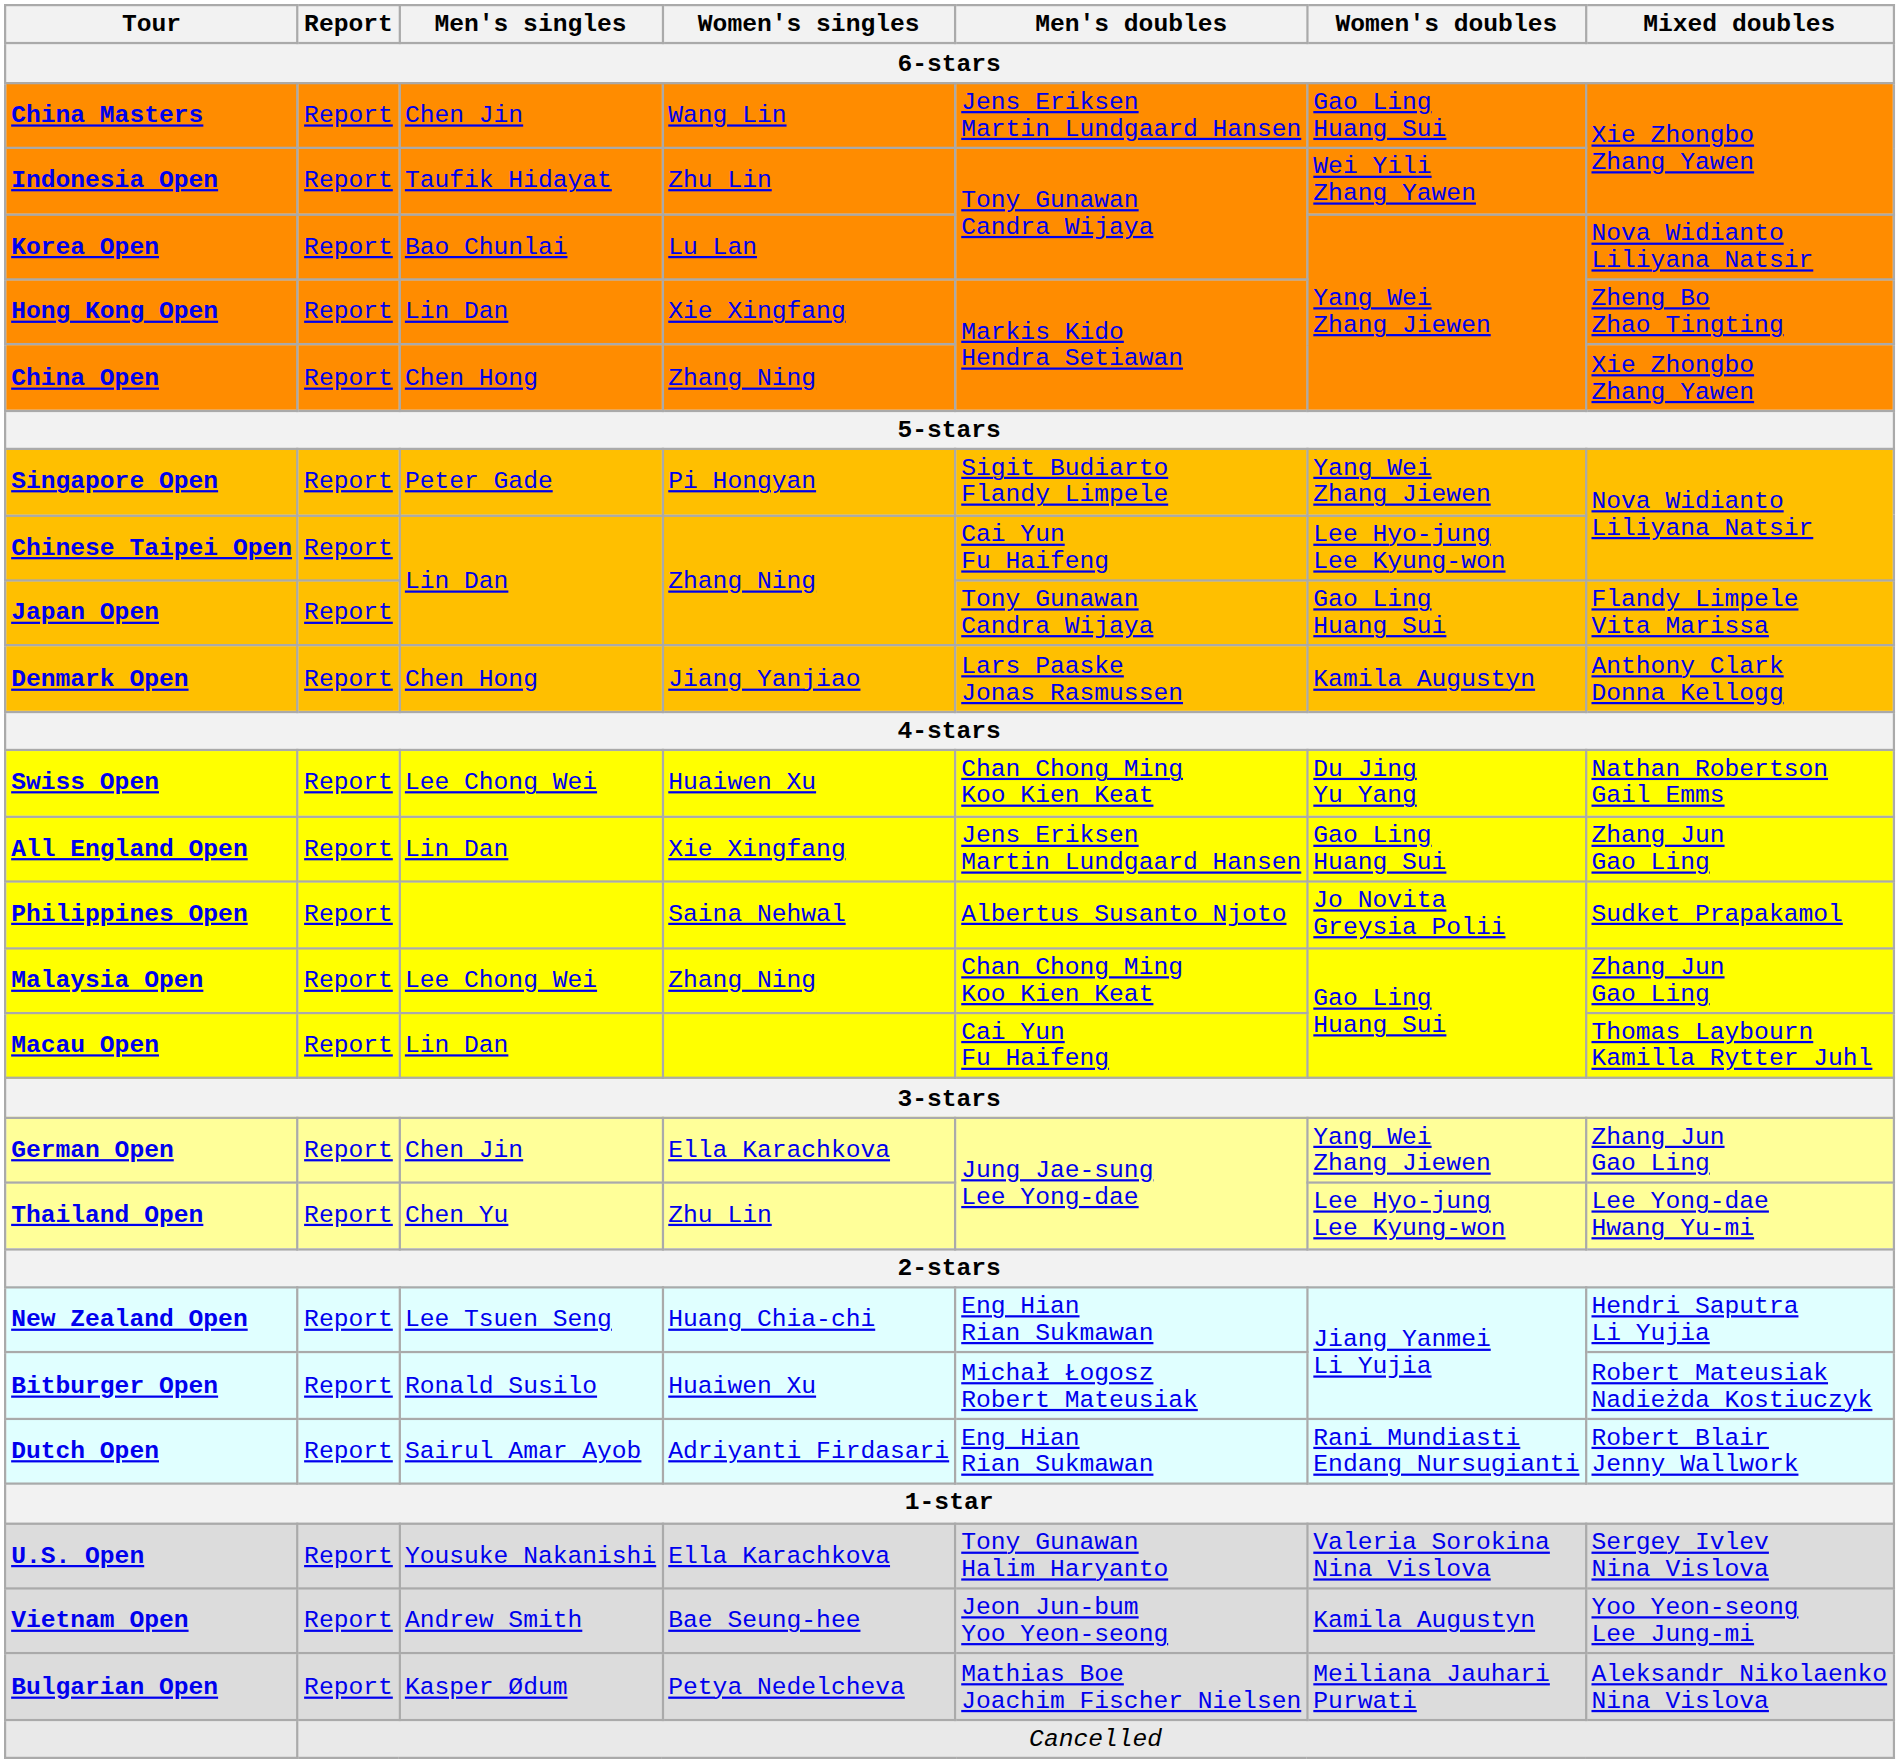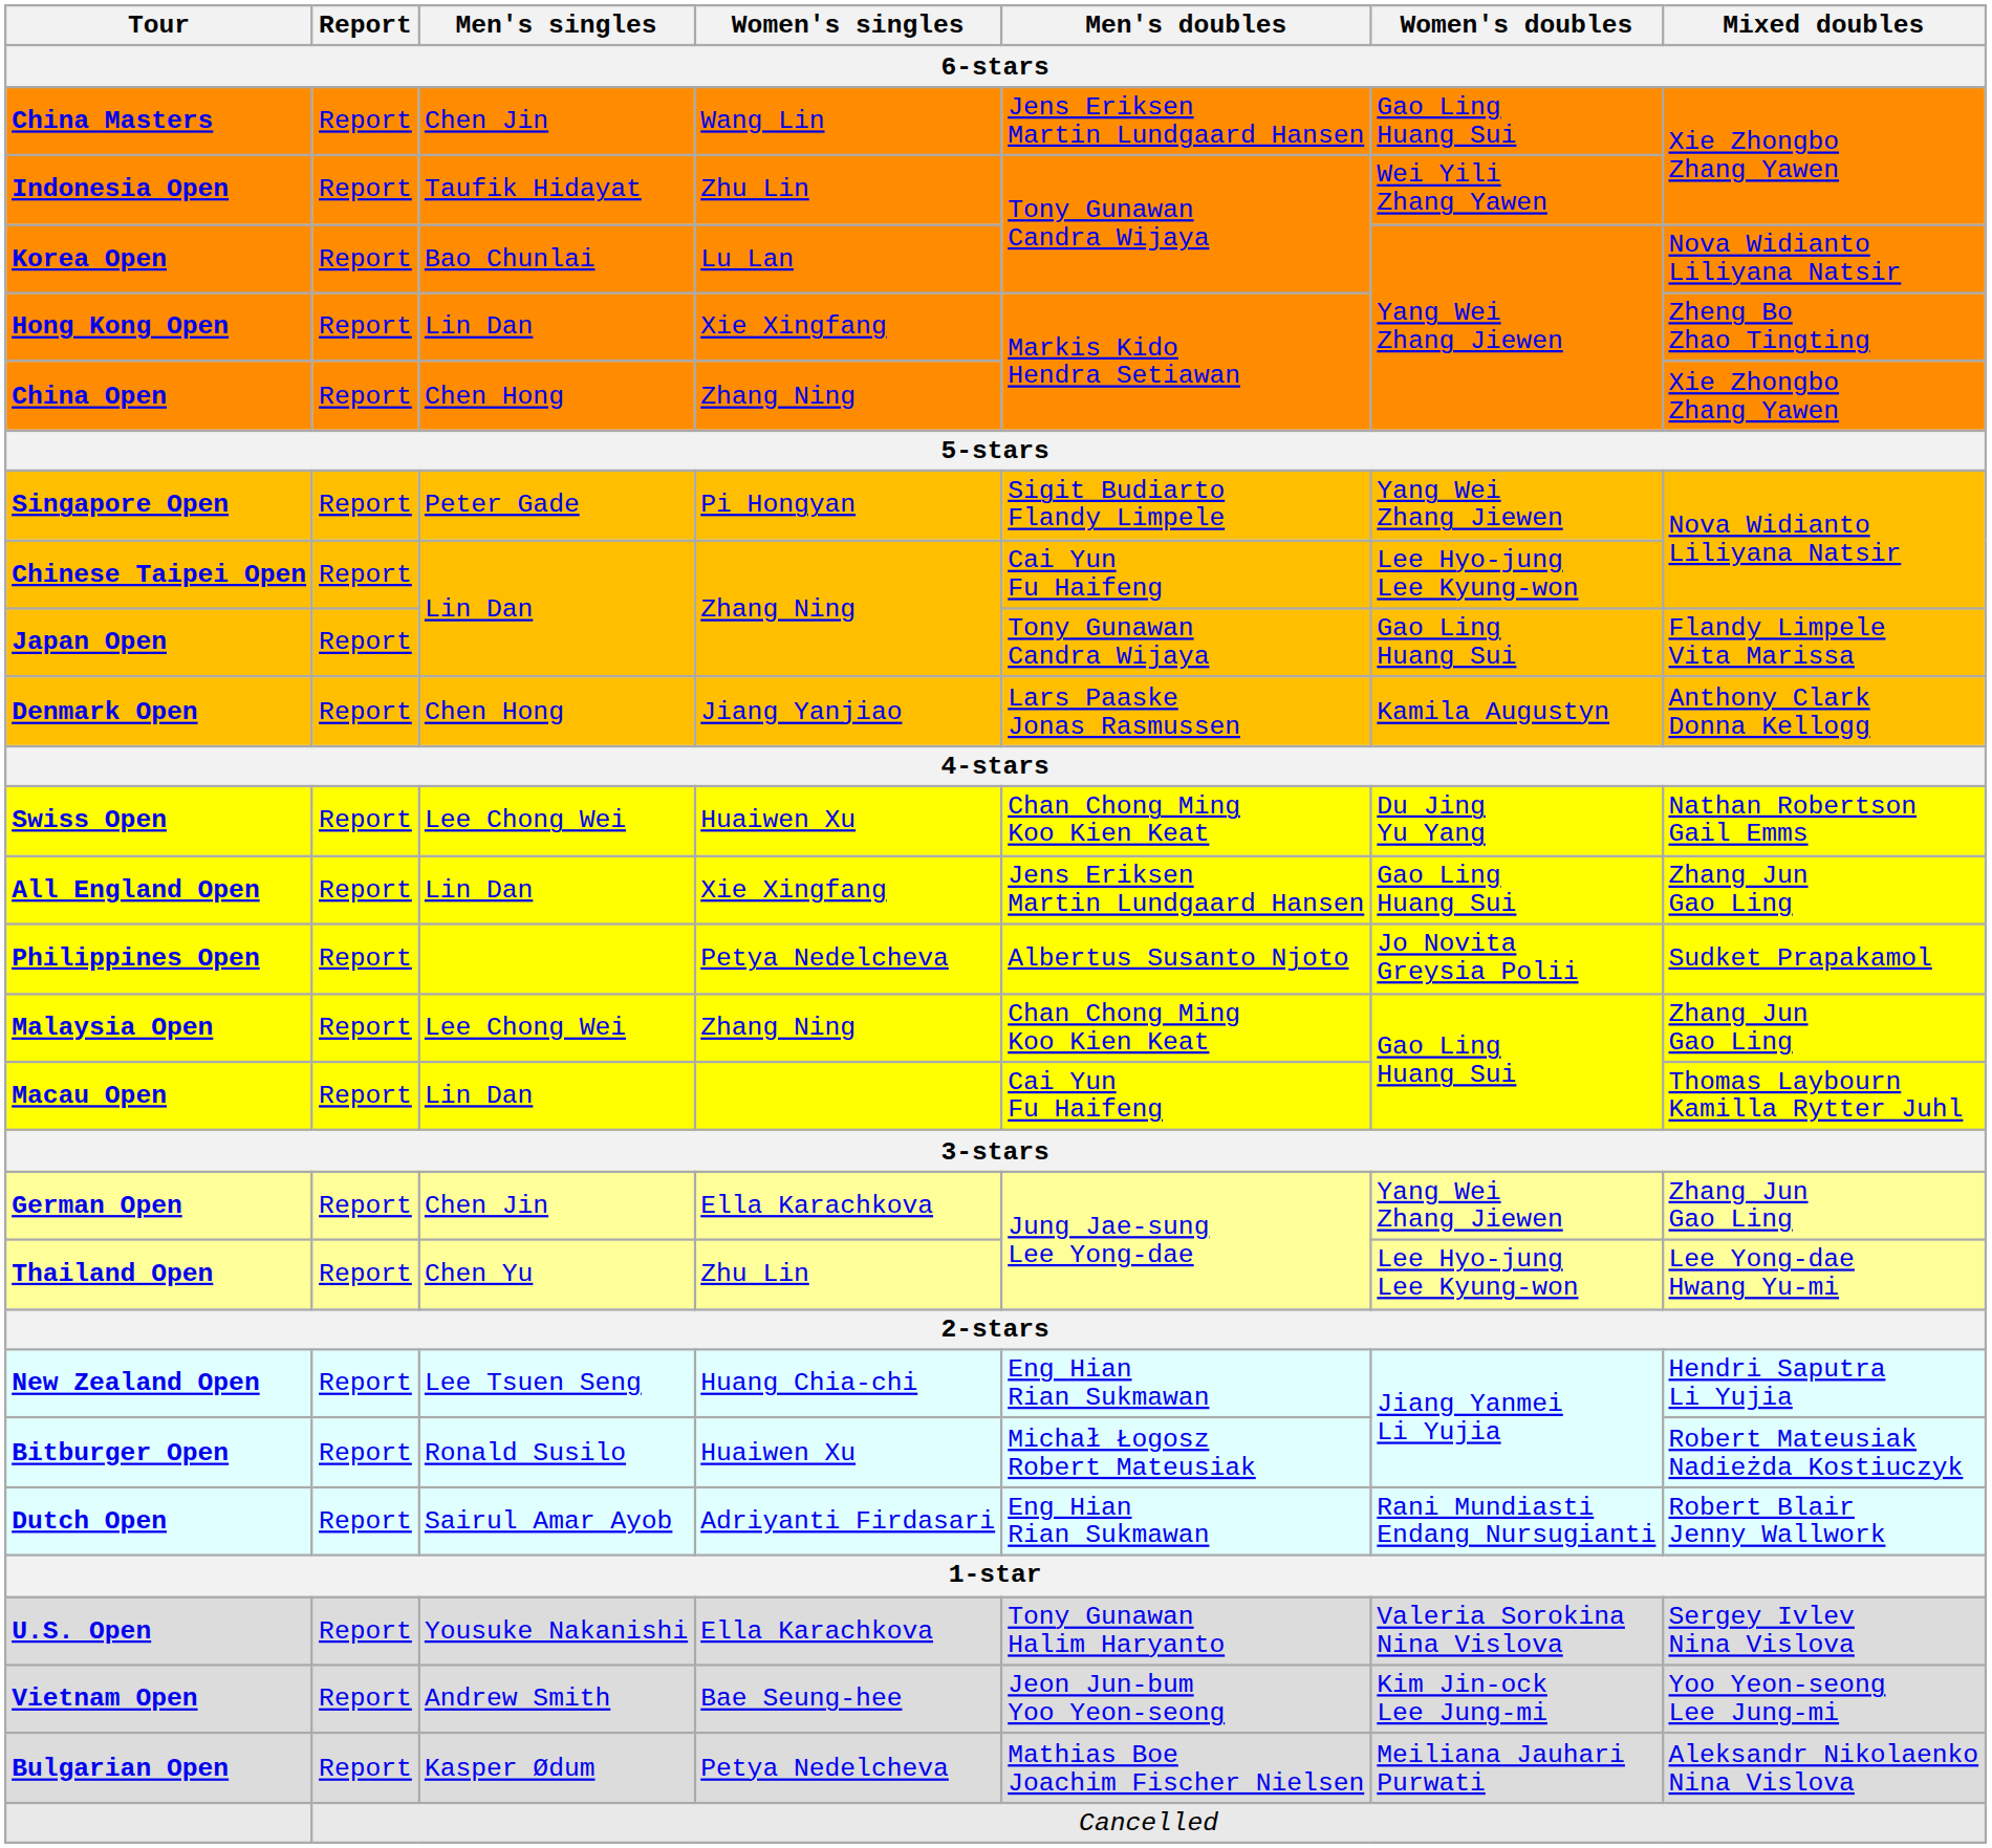 <table class=wikitable style="font-size:85%">
 <tr>
 <th>Tour</th>
 <th>Report</th>
 <th>Men's singles</th>
 <th>Women's singles</th>
 <th>Men's doubles</th>
 <th>Women's doubles</th>
 <th>Mixed doubles</th>
 </tr>
 <tr>
 <th colspan="7">6-stars</th>
 </tr>
 <tr bgcolor="#FF8C00">
 <td><strong><a href='#'>China Masters</a></strong></td>
 <td align="center"><a href='#'>Report</a></td>
 <td> <a href='#'>Chen Jin</a></td>
 <td> <a href='#'>Wang Lin</a></td>
 <td> <a href='#'>Jens Eriksen</a><br> <a href='#'>Martin Lundgaard Hansen</a></td>
 <td> <a href='#'>Gao Ling</a><br> <a href='#'>Huang Sui</a></td>
 <td rowspan="2"> <a href='#'>Xie Zhongbo</a><br> <a href='#'>Zhang Yawen</a></td>
 </tr>
 <tr bgcolor="#FF8C00">
 <td><strong><a href='#'>Indonesia Open</a></strong></td>
 <td align="center"><a href='#'>Report</a></td>
 <td> <a href='#'>Taufik Hidayat</a></td>
 <td> <a href='#'>Zhu Lin</a></td>
 <td rowspan="2"> <a href='#'>Tony Gunawan</a><br> <a href='#'>Candra Wijaya</a></td>
 <td> <a href='#'>Wei Yili</a><br> <a href='#'>Zhang Yawen</a></td>
 </tr>
 <tr bgcolor="#FF8C00">
 <td><strong><a href='#'>Korea Open</a></strong></td>
 <td align="center"><a href='#'>Report</a></td>
 <td> <a href='#'>Bao Chunlai</a></td>
 <td> <a href='#'>Lu Lan</a></td>
 <td rowspan="3"> <a href='#'>Yang Wei</a><br> <a href='#'>Zhang Jiewen</a></td>
 <td> <a href='#'>Nova Widianto</a><br> <a href='#'>Liliyana Natsir</a></td>
 </tr>
 <tr bgcolor="#FF8C00">
 <td><strong><a href='#'>Hong Kong Open</a></strong></td>
 <td align="center"><a href='#'>Report</a></td>
 <td> <a href='#'>Lin Dan</a></td>
 <td> <a href='#'>Xie Xingfang</a></td>
 <td rowspan="2"> <a href='#'>Markis Kido</a><br> <a href='#'>Hendra Setiawan</a></td>
 <td> <a href='#'>Zheng Bo</a><br> <a href='#'>Zhao Tingting</a></td>
 </tr>
 <tr bgcolor="#FF8C00">
 <td><strong><a href='#'>China Open</a></strong></td>
 <td align="center"><a href='#'>Report</a></td>
 <td> <a href='#'>Chen Hong</a></td>
 <td> <a href='#'>Zhang Ning</a></td>
 <td> <a href='#'>Xie Zhongbo</a><br> <a href='#'>Zhang Yawen</a></td>
 </tr>
 <tr>
 <th colspan="7">5-stars</th>
 </tr>
 <tr bgcolor="#FFBF00">
 <td><strong><a href='#'>Singapore Open</a></strong></td>
 <td align="center"><a href='#'>Report</a></td>
 <td> <a href='#'>Peter Gade</a></td>
 <td> <a href='#'>Pi Hongyan</a></td>
 <td> <a href='#'>Sigit Budiarto</a><br> <a href='#'>Flandy Limpele</a></td>
 <td> <a href='#'>Yang Wei</a><br> <a href='#'>Zhang Jiewen</a></td>
 <td rowspan="2"> <a href='#'>Nova Widianto</a><br> <a href='#'>Liliyana Natsir</a></td>
 </tr>
 <tr bgcolor="#FFBF00">
 <td><strong><a href='#'>Chinese Taipei Open</a></strong></td>
 <td align="center"><a href='#'>Report</a></td>
 <td rowspan="2"> <a href='#'>Lin Dan</a></td>
 <td rowspan="2"> <a href='#'>Zhang Ning</a></td>
 <td> <a href='#'>Cai Yun</a><br> <a href='#'>Fu Haifeng</a></td>
 <td> <a href='#'>Lee Hyo-jung</a><br> <a href='#'>Lee Kyung-won</a></td>
 </tr>
 <tr bgcolor="#FFBF00">
 <td><strong><a href='#'>Japan Open</a></strong></td>
 <td align="center"><a href='#'>Report</a></td>
 <td> <a href='#'>Tony Gunawan</a><br> <a href='#'>Candra Wijaya</a></td>
 <td> <a href='#'>Gao Ling</a><br> <a href='#'>Huang Sui</a></td>
 <td> <a href='#'>Flandy Limpele</a><br> <a href='#'>Vita Marissa</a></td>
 </tr>
 <tr bgcolor="#FFBF00">
 <td><strong><a href='#'>Denmark Open</a></strong></td>
 <td align="center"><a href='#'>Report</a></td>
 <td> <a href='#'>Chen Hong</a></td>
 <td> <a href='#'>Jiang Yanjiao</a></td>
 <td> <a href='#'>Lars Paaske</a><br> <a href='#'>Jonas Rasmussen</a></td>
 <td> <a href='#'>Kamila Augustyn</a><br></td>
 <td> <a href='#'>Anthony Clark</a><br> <a href='#'>Donna Kellogg</a></td>
 </tr>
 <tr>
 <th colspan="7">4-stars</th>
 </tr>
 <tr bgcolor="#FFFF00">
 <td><strong><a href='#'>Swiss Open</a></strong></td>
 <td align="center"><a href='#'>Report</a></td>
 <td> <a href='#'>Lee Chong Wei</a></td>
 <td> <a href='#'>Huaiwen Xu</a></td>
 <td> <a href='#'>Chan Chong Ming</a><br> <a href='#'>Koo Kien Keat</a></td>
 <td> <a href='#'>Du Jing</a><br> <a href='#'>Yu Yang</a></td>
 <td> <a href='#'>Nathan Robertson</a><br> <a href='#'>Gail Emms</a></td>
 </tr>
 <tr bgcolor="#FFFF00">
 <td><strong><a href='#'>All England Open</a></strong></td>
 <td align="center"><a href='#'>Report</a></td>
 <td> <a href='#'>Lin Dan</a></td>
 <td> <a href='#'>Xie Xingfang</a></td>
 <td> <a href='#'>Jens Eriksen</a><br> <a href='#'>Martin Lundgaard Hansen</a></td>
 <td> <a href='#'>Gao Ling</a><br> <a href='#'>Huang Sui</a></td>
 <td> <a href='#'>Zhang Jun</a><br> <a href='#'>Gao Ling</a></td>
 </tr>
 <tr bgcolor="#FFFF00">
 <td><strong><a href='#'>Philippines Open</a></strong></td>
 <td align="center"><a href='#'>Report</a></td>
 <td></td>
-<td> <a href='#'>Saina Nehwal</a></td>
+<td> <a href='#'>Petya Nedelcheva</a></td>
 <td> <a href='#'>Albertus Susanto Njoto</a><br></td>
 <td> <a href='#'>Jo Novita</a><br> <a href='#'>Greysia Polii</a></td>
 <td> <a href='#'>Sudket Prapakamol</a><br></td>
 </tr>
 <tr bgcolor="#FFFF00">
 <td><strong><a href='#'>Malaysia Open</a></strong></td>
 <td align="center"><a href='#'>Report</a></td>
 <td> <a href='#'>Lee Chong Wei</a></td>
 <td> <a href='#'>Zhang Ning</a></td>
 <td> <a href='#'>Chan Chong Ming</a><br> <a href='#'>Koo Kien Keat</a></td>
 <td rowspan="2"> <a href='#'>Gao Ling</a><br> <a href='#'>Huang Sui</a></td>
 <td> <a href='#'>Zhang Jun</a><br> <a href='#'>Gao Ling</a></td>
 </tr>
 <tr bgcolor="#FFFF00">
 <td><strong><a href='#'>Macau Open</a></strong></td>
 <td align="center"><a href='#'>Report</a></td>
 <td> <a href='#'>Lin Dan</a></td>
 <td></td>
 <td> <a href='#'>Cai Yun</a><br> <a href='#'>Fu Haifeng</a></td>
 <td> <a href='#'>Thomas Laybourn</a><br> <a href='#'>Kamilla Rytter Juhl</a></td>
 </tr>
 <tr>
 <th colspan="7">3-stars</th>
 </tr>
 <tr bgcolor="#FFFF99">
 <td><strong><a href='#'>German Open</a></strong></td>
 <td align="center"><a href='#'>Report</a></td>
 <td> <a href='#'>Chen Jin</a></td>
 <td> <a href='#'>Ella Karachkova</a></td>
 <td rowspan="2"> <a href='#'>Jung Jae-sung</a><br> <a href='#'>Lee Yong-dae</a></td>
 <td> <a href='#'>Yang Wei</a><br> <a href='#'>Zhang Jiewen</a></td>
 <td> <a href='#'>Zhang Jun</a><br> <a href='#'>Gao Ling</a></td>
 </tr>
 <tr bgcolor="#FFFF99">
 <td><strong><a href='#'>Thailand Open</a></strong></td>
 <td align="center"><a href='#'>Report</a></td>
 <td> <a href='#'>Chen Yu</a></td>
 <td> <a href='#'>Zhu Lin</a></td>
 <td> <a href='#'>Lee Hyo-jung</a><br> <a href='#'>Lee Kyung-won</a></td>
 <td> <a href='#'>Lee Yong-dae</a><br> <a href='#'>Hwang Yu-mi</a></td>
 </tr>
 <tr>
 <th colspan="7">2-stars</th>
 </tr>
 <tr bgcolor="#E0FFFF">
 <td><strong><a href='#'>New Zealand Open</a></strong></td>
 <td align="center"><a href='#'>Report</a></td>
 <td> <a href='#'>Lee Tsuen Seng</a></td>
 <td> <a href='#'>Huang Chia-chi</a></td>
 <td> <a href='#'>Eng Hian</a><br> <a href='#'>Rian Sukmawan</a></td>
 <td rowspan="2"> <a href='#'>Jiang Yanmei</a><br> <a href='#'>Li Yujia</a></td>
 <td> <a href='#'>Hendri Saputra</a><br> <a href='#'>Li Yujia</a></td>
 </tr>
 <tr bgcolor="#E0FFFF">
 <td><strong><a href='#'>Bitburger Open</a></strong></td>
 <td align="center"><a href='#'>Report</a></td>
 <td> <a href='#'>Ronald Susilo</a></td>
 <td> <a href='#'>Huaiwen Xu</a></td>
 <td> <a href='#'>Michał Łogosz</a><br> <a href='#'>Robert Mateusiak</a></td>
 <td> <a href='#'>Robert Mateusiak</a><br> <a href='#'>Nadieżda Kostiuczyk</a></td>
 </tr>
 <tr bgcolor="#E0FFFF">
 <td><strong><a href='#'>Dutch Open</a></strong></td>
 <td align="center"><a href='#'>Report</a></td>
 <td> <a href='#'>Sairul Amar Ayob</a></td>
 <td> <a href='#'>Adriyanti Firdasari</a></td>
 <td> <a href='#'>Eng Hian</a><br> <a href='#'>Rian Sukmawan</a></td>
 <td> <a href='#'>Rani Mundiasti</a><br> <a href='#'>Endang Nursugianti</a></td>
 <td> <a href='#'>Robert Blair</a><br> <a href='#'>Jenny Wallwork</a></td>
 </tr>
 <tr>
 <th colspan="7">1-star</th>
 </tr>
 <tr bgcolor="#DCDCDC">
 <td><strong><a href='#'>U.S. Open</a></strong></td>
 <td align="center"><a href='#'>Report</a></td>
 <td> <a href='#'>Yousuke Nakanishi</a></td>
 <td> <a href='#'>Ella Karachkova</a></td>
 <td> <a href='#'>Tony Gunawan</a><br> <a href='#'>Halim Haryanto</a></td>
 <td> <a href='#'>Valeria Sorokina</a><br> <a href='#'>Nina Vislova</a></td>
 <td> <a href='#'>Sergey Ivlev</a><br> <a href='#'>Nina Vislova</a></td>
 </tr>
 <tr bgcolor="#DCDCDC">
 <td><strong><a href='#'>Vietnam Open</a></strong></td>
 <td align="center"><a href='#'>Report</a></td>
 <td> <a href='#'>Andrew Smith</a></td>
 <td> <a href='#'>Bae Seung-hee</a></td>
 <td> <a href='#'>Jeon Jun-bum</a><br> <a href='#'>Yoo Yeon-seong</a></td>
-<td> <a href='#'>Kamila Augustyn</a><br></td>
+<td> <a href='#'>Kim Jin-ock</a><br> <a href='#'>Lee Jung-mi</a></td>
 <td> <a href='#'>Yoo Yeon-seong</a><br> <a href='#'>Lee Jung-mi</a></td>
 </tr>
 <tr bgcolor="#DCDCDC">
 <td><strong><a href='#'>Bulgarian Open</a></strong></td>
 <td align="center"><a href='#'>Report</a></td>
 <td> <a href='#'>Kasper Ødum</a></td>
 <td> <a href='#'>Petya Nedelcheva</a></td>
 <td> <a href='#'>Mathias Boe</a><br> <a href='#'>Joachim Fischer Nielsen</a></td>
 <td> <a href='#'>Meiliana Jauhari</a><br> <a href='#'>Purwati</a></td>
 <td> <a href='#'>Aleksandr Nikolaenko</a><br> <a href='#'>Nina Vislova</a></td>
 </tr>
 <tr bgcolor="#E9E9E9">
 <td></td>
 <td align="center" colspan="6"><em>Cancelled</em></td>
 </tr>
 </table>
